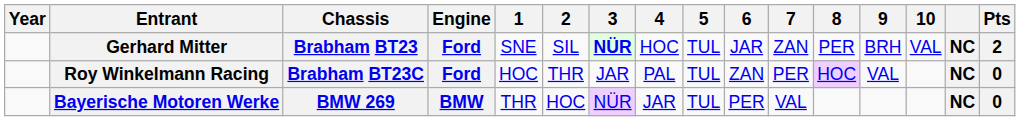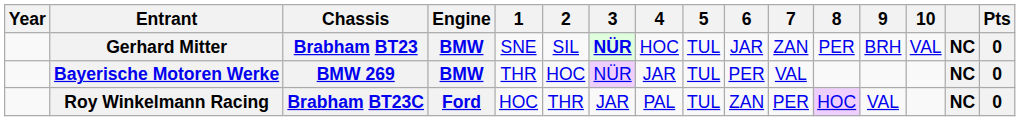 <table class="wikitable" style="text-align:center; font-size:90%">
 <tr>
 <th>Year</th>
 <th>Entrant</th>
 <th>Chassis</th>
 <th>Engine</th>
 <th>1</th>
 <th>2</th>
 <th>3</th>
 <th>4</th>
 <th>5</th>
 <th>6</th>
 <th>7</th>
 <th>8</th>
 <th>9</th>
 <th>10</th>
 <th></th>
 <th>Pts</th>
 </tr>
 <tr>
 <td></td>
 <th>Gerhard Mitter</th>
 <th><a href='#'>Brabham</a> <a href='#'>BT23</a></th>
-<th><a href='#'>Ford</a></th>
+<th><a href='#'>BMW</a></th>
 <td><a href='#'>SNE</a></td>
 <td><a href='#'>SIL</a></td>
 <td style="background:#DFFFDF;"><strong><a href='#'>NÜR</a><br></strong></td>
 <td><a href='#'>HOC</a></td>
 <td><a href='#'>TUL</a></td>
 <td><a href='#'>JAR</a></td>
 <td><a href='#'>ZAN</a></td>
 <td><a href='#'>PER</a></td>
 <td><a href='#'>BRH</a></td>
 <td><a href='#'>VAL</a></td>
-<th>NC</th>
-<th>2</th>
-</tr>
-<tr>
-<td></td>
-<th>Roy Winkelmann Racing</th>
-<th><a href='#'>Brabham</a> <a href='#'>BT23C</a></th>
-<th><a href='#'>Ford</a></th>
-<td><a href='#'>HOC</a></td>
-<td><a href='#'>THR</a></td>
-<td><a href='#'>JAR</a></td>
-<td><a href='#'>PAL</a></td>
-<td><a href='#'>TUL</a></td>
-<td><a href='#'>ZAN</a></td>
-<td><a href='#'>PER</a></td>
-<td style="background:#EFCFFF;"><a href='#'>HOC</a><br></td>
-<td><a href='#'>VAL</a></td>
-<td></td>
 <th>NC</th>
 <th>0</th>
 </tr>
 <tr>
 <td></td>
 <th><a href='#'>Bayerische Motoren Werke</a></th>
 <th><a href='#'>BMW 269</a></th>
 <th><a href='#'>BMW</a></th>
 <td><a href='#'>THR</a></td>
 <td><a href='#'>HOC</a></td>
 <td style="background:#EFCFFF;"><a href='#'>NÜR</a><br></td>
 <td><a href='#'>JAR</a></td>
 <td><a href='#'>TUL</a></td>
 <td><a href='#'>PER</a></td>
 <td><a href='#'>VAL</a></td>
 <td></td>
 <td></td>
 <td></td>
 <th>NC</th>
 <th>0</th>
 </tr>
+<tr>
+<td></td>
+<th>Roy Winkelmann Racing</th>
+<th><a href='#'>Brabham</a> <a href='#'>BT23C</a></th>
+<th><a href='#'>Ford</a></th>
+<td><a href='#'>HOC</a></td>
+<td><a href='#'>THR</a></td>
+<td><a href='#'>JAR</a></td>
+<td><a href='#'>PAL</a></td>
+<td><a href='#'>TUL</a></td>
+<td><a href='#'>ZAN</a></td>
+<td><a href='#'>PER</a></td>
+<td style="background:#EFCFFF;"><a href='#'>HOC</a><br></td>
+<td><a href='#'>VAL</a></td>
+<td></td>
+<th>NC</th>
+<th>0</th>
+</tr>
 </table>
